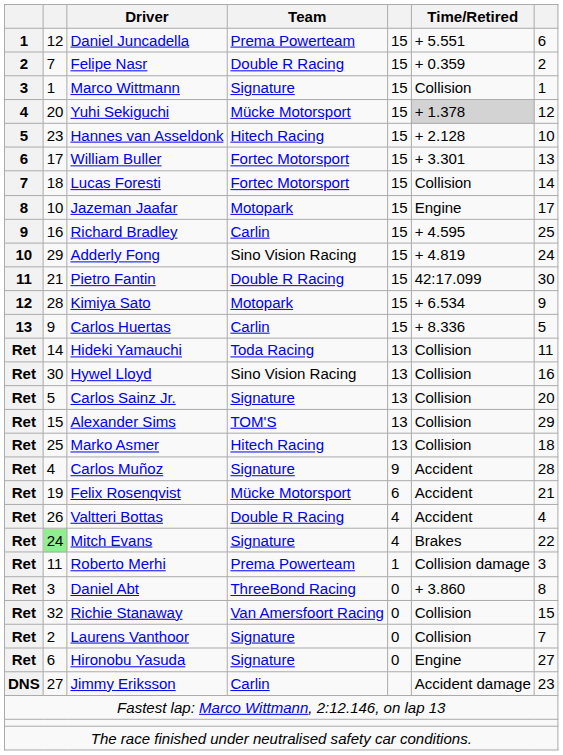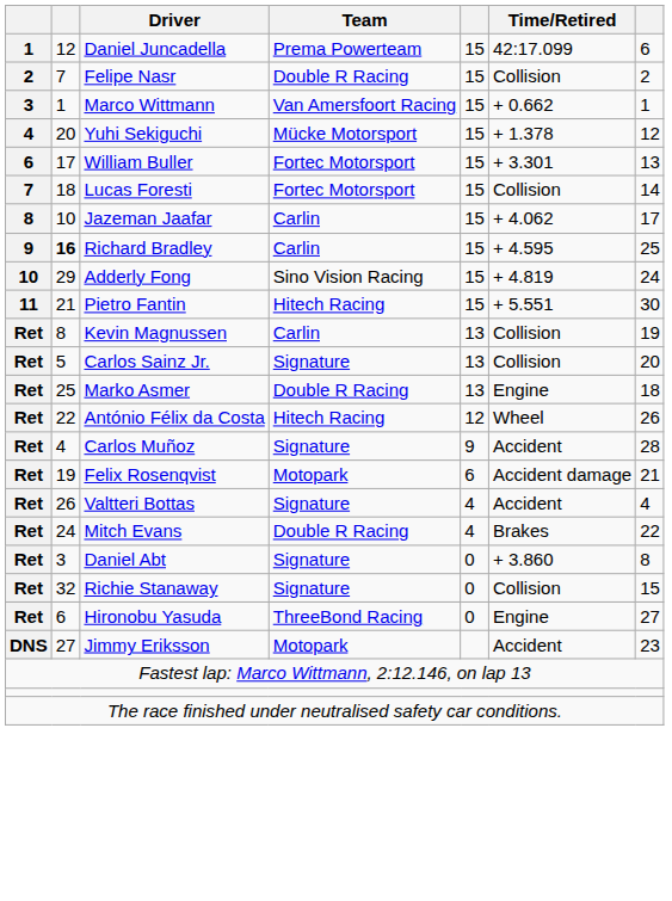 <table class="wikitable" style="font-size: 95%;">
 <tr>
 <th scope="col"></th>
 <th scope="col"></th>
 <th scope="col">Driver</th>
 <th scope="col">Team</th>
 <th scope="col"></th>
 <th scope="col">Time/Retired</th>
 <th scope="col"></th>
 </tr>
 <tr>
 <th scope="row">1</th>
 <td>12</td>
 <td> <a href='#'>Daniel Juncadella</a></td>
 <td><a href='#'>Prema Powerteam</a></td>
 <td>15</td>
-<td>+ 5.551</td>
+<td>42:17.099</td>
 <td>6</td>
 </tr>
 <tr>
 <th scope="row">2</th>
 <td>7</td>
 <td> <a href='#'>Felipe Nasr</a></td>
 <td><a href='#'>Double R Racing</a></td>
 <td>15</td>
-<td>+ 0.359</td>
+<td>Collision</td>
 <td>2</td>
 </tr>
 <tr>
 <th scope="row">3</th>
 <td>1</td>
 <td> <a href='#'>Marco Wittmann</a></td>
-<td><a href='#'>Signature</a></td>
+<td><a href='#'>Van Amersfoort Racing</a></td>
 <td>15</td>
-<td>Collision</td>
+<td>+ 0.662</td>
 <td>1</td>
 </tr>
 <tr>
 <th scope="row">4</th>
 <td>20</td>
 <td> <a href='#'>Yuhi Sekiguchi</a></td>
 <td><a href='#'>Mücke Motorsport</a></td>
 <td>15</td>
-<td style="background: lightgrey;">+ 1.378</td>
+<td>+ 1.378</td>
 <td>12</td>
-</tr>
-<tr>
-<th scope="row">5</th>
-<td>23</td>
-<td> <a href='#'>Hannes van Asseldonk</a></td>
-<td><a href='#'>Hitech Racing</a></td>
-<td>15</td>
-<td>+ 2.128</td>
-<td>10</td>
 </tr>
 <tr>
 <th scope="row">6</th>
 <td>17</td>
 <td> <a href='#'>William Buller</a></td>
 <td><a href='#'>Fortec Motorsport</a></td>
 <td>15</td>
 <td>+ 3.301</td>
 <td>13</td>
 </tr>
 <tr>
 <th scope="row">7</th>
 <td>18</td>
 <td> <a href='#'>Lucas Foresti</a></td>
 <td><a href='#'>Fortec Motorsport</a></td>
 <td>15</td>
 <td>Collision</td>
 <td>14</td>
 </tr>
 <tr>
 <th scope="row">8</th>
 <td>10</td>
 <td> <a href='#'>Jazeman Jaafar</a></td>
-<td><a href='#'>Motopark</a></td>
+<td><a href='#'>Carlin</a></td>
 <td>15</td>
-<td>Engine</td>
+<td>+ 4.062</td>
 <td>17</td>
 </tr>
 <tr>
 <th scope="row">9</th>
-<td>16</td>
+<td><strong>16</strong></td>
 <td> <a href='#'>Richard Bradley</a></td>
 <td><a href='#'>Carlin</a></td>
 <td>15</td>
 <td>+ 4.595</td>
 <td>25</td>
 </tr>
 <tr>
 <th scope="row">10</th>
 <td>29</td>
 <td> <a href='#'>Adderly Fong</a></td>
 <td>Sino Vision Racing</td>
 <td>15</td>
 <td>+ 4.819</td>
 <td>24</td>
 </tr>
 <tr>
 <th scope="row">11</th>
 <td>21</td>
 <td> <a href='#'>Pietro Fantin</a></td>
-<td><a href='#'>Double R Racing</a></td>
+<td><a href='#'>Hitech Racing</a></td>
 <td>15</td>
-<td>42:17.099</td>
+<td>+ 5.551</td>
 <td>30</td>
 </tr>
 <tr>
-<th scope="row">12</th>
-<td>28</td>
-<td> <a href='#'>Kimiya Sato</a></td>
-<td><a href='#'>Motopark</a></td>
-<td>15</td>
-<td>+ 6.534</td>
-<td>9</td>
-</tr>
-<tr>
-<th scope="row">13</th>
-<td>9</td>
-<td> <a href='#'>Carlos Huertas</a></td>
+<th scope="row">Ret</th>
+<td>8</td>
+<td> <a href='#'>Kevin Magnussen</a></td>
 <td><a href='#'>Carlin</a></td>
-<td>15</td>
-<td>+ 8.336</td>
-<td>5</td>
-</tr>
-<tr>
-<th scope="row">Ret</th>
-<td>14</td>
-<td> <a href='#'>Hideki Yamauchi</a></td>
-<td><a href='#'>Toda Racing</a></td>
 <td>13</td>
 <td>Collision</td>
-<td>11</td>
-</tr>
-<tr>
-<th scope="row">Ret</th>
-<td>30</td>
-<td> <a href='#'>Hywel Lloyd</a></td>
-<td>Sino Vision Racing</td>
-<td>13</td>
-<td>Collision</td>
-<td>16</td>
+<td>19</td>
 </tr>
 <tr>
 <th scope="row">Ret</th>
 <td>5</td>
 <td> <a href='#'>Carlos Sainz Jr.</a></td>
 <td><a href='#'>Signature</a></td>
 <td>13</td>
 <td>Collision</td>
 <td>20</td>
 </tr>
 <tr>
 <th scope="row">Ret</th>
-<td>15</td>
-<td> <a href='#'>Alexander Sims</a></td>
-<td><a href='#'>TOM'S</a></td>
+<td>25</td>
+<td> <a href='#'>Marko Asmer</a></td>
+<td><a href='#'>Double R Racing</a></td>
 <td>13</td>
-<td>Collision</td>
-<td>29</td>
+<td>Engine</td>
+<td>18</td>
 </tr>
 <tr>
 <th scope="row">Ret</th>
-<td>25</td>
-<td> <a href='#'>Marko Asmer</a></td>
+<td>22</td>
+<td> <a href='#'>António Félix da Costa</a></td>
 <td><a href='#'>Hitech Racing</a></td>
-<td>13</td>
-<td>Collision</td>
-<td>18</td>
+<td>12</td>
+<td>Wheel</td>
+<td>26</td>
 </tr>
 <tr>
 <th scope="row">Ret</th>
 <td>4</td>
 <td> <a href='#'>Carlos Muñoz</a></td>
 <td><a href='#'>Signature</a></td>
 <td>9</td>
 <td>Accident</td>
 <td>28</td>
 </tr>
 <tr>
 <th scope="row">Ret</th>
 <td>19</td>
 <td> <a href='#'>Felix Rosenqvist</a></td>
-<td><a href='#'>Mücke Motorsport</a></td>
+<td><a href='#'>Motopark</a></td>
 <td>6</td>
-<td>Accident</td>
+<td>Accident damage</td>
 <td>21</td>
 </tr>
 <tr>
 <th scope="row">Ret</th>
 <td>26</td>
 <td> <a href='#'>Valtteri Bottas</a></td>
-<td><a href='#'>Double R Racing</a></td>
+<td><a href='#'>Signature</a></td>
 <td>4</td>
 <td>Accident</td>
 <td>4</td>
 </tr>
 <tr>
 <th scope="row">Ret</th>
-<td style="background: lightgreen;">24</td>
+<td>24</td>
 <td> <a href='#'>Mitch Evans</a></td>
-<td><a href='#'>Signature</a></td>
+<td><a href='#'>Double R Racing</a></td>
 <td>4</td>
 <td>Brakes</td>
 <td>22</td>
 </tr>
 <tr>
 <th scope="row">Ret</th>
-<td>11</td>
-<td> <a href='#'>Roberto Merhi</a></td>
-<td><a href='#'>Prema Powerteam</a></td>
-<td>1</td>
-<td>Collision damage</td>
-<td>3</td>
-</tr>
-<tr>
-<th scope="row">Ret</th>
 <td>3</td>
 <td> <a href='#'>Daniel Abt</a></td>
-<td><a href='#'>ThreeBond Racing</a></td>
+<td><a href='#'>Signature</a></td>
 <td>0</td>
 <td>+ 3.860</td>
 <td>8</td>
 </tr>
 <tr>
 <th scope="row">Ret</th>
 <td>32</td>
 <td> <a href='#'>Richie Stanaway</a></td>
-<td><a href='#'>Van Amersfoort Racing</a></td>
+<td><a href='#'>Signature</a></td>
 <td>0</td>
 <td>Collision</td>
 <td>15</td>
 </tr>
 <tr>
 <th scope="row">Ret</th>
-<td>2</td>
-<td> <a href='#'>Laurens Vanthoor</a></td>
-<td><a href='#'>Signature</a></td>
-<td>0</td>
-<td>Collision</td>
-<td>7</td>
-</tr>
-<tr>
-<th scope="row">Ret</th>
 <td>6</td>
 <td> <a href='#'>Hironobu Yasuda</a></td>
-<td><a href='#'>Signature</a></td>
+<td><a href='#'>ThreeBond Racing</a></td>
 <td>0</td>
 <td>Engine</td>
 <td>27</td>
 </tr>
 <tr>
 <th scope="row">DNS</th>
 <td>27</td>
 <td> <a href='#'>Jimmy Eriksson</a></td>
-<td><a href='#'>Carlin</a></td>
+<td><a href='#'>Motopark</a></td>
 <td></td>
-<td>Accident damage</td>
+<td>Accident</td>
 <td>23</td>
 </tr>
 <tr>
 <td colspan=7 align=center><em>Fastest lap: <a href='#'>Marco Wittmann</a>, 2:12.146,  on lap 13</em></td>
 </tr>
 <tr>
 <td colspan=7></td>
 </tr>
 <tr>
 <td colspan=7 align=center><em>The race finished under neutralised safety car conditions.</em></td>
 </tr>
 </table>
